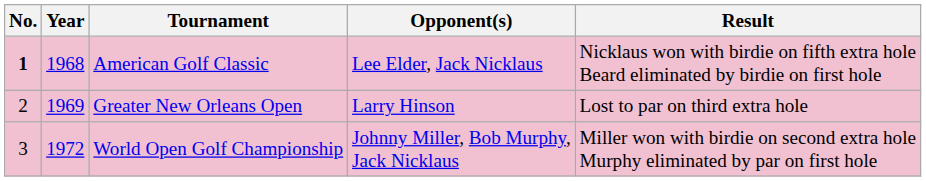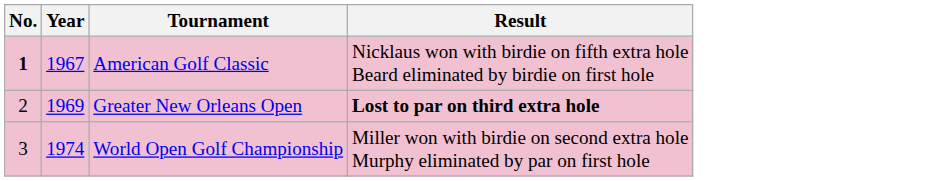 <table class="wikitable" style="font-size:95%;">
 <tr>
 <th>No.</th>
 <th>Year</th>
 <th>Tournament</th>
-<th>Opponent(s)</th>
 <th>Result</th>
 </tr>
 <tr style="background:#F2C1D1;">
 <td align=center><strong>1</strong></td>
-<td><a href='#'>1968</a></td>
+<td><a href='#'>1967</a></td>
 <td><a href='#'>American Golf Classic</a></td>
-<td> <a href='#'>Lee Elder</a>,  <a href='#'>Jack Nicklaus</a></td>
 <td>Nicklaus won with birdie on fifth extra hole<br>Beard eliminated by birdie on first hole</td>
 </tr>
 <tr style="background:#F2C1D1;">
 <td align=center>2</td>
 <td><a href='#'>1969</a></td>
 <td><a href='#'>Greater New Orleans Open</a></td>
-<td> <a href='#'>Larry Hinson</a></td>
-<td>Lost to par on third extra hole</td>
+<td><strong>Lost to par on third extra hole</strong></td>
 </tr>
 <tr style="background:#F2C1D1;">
 <td align=center>3</td>
-<td><a href='#'>1972</a></td>
+<td><a href='#'>1974</a></td>
 <td><a href='#'>World Open Golf Championship</a></td>
-<td> <a href='#'>Johnny Miller</a>,  <a href='#'>Bob Murphy</a>,<br> <a href='#'>Jack Nicklaus</a></td>
 <td>Miller won with birdie on second extra hole<br>Murphy eliminated by par on first hole</td>
 </tr>
 </table>
